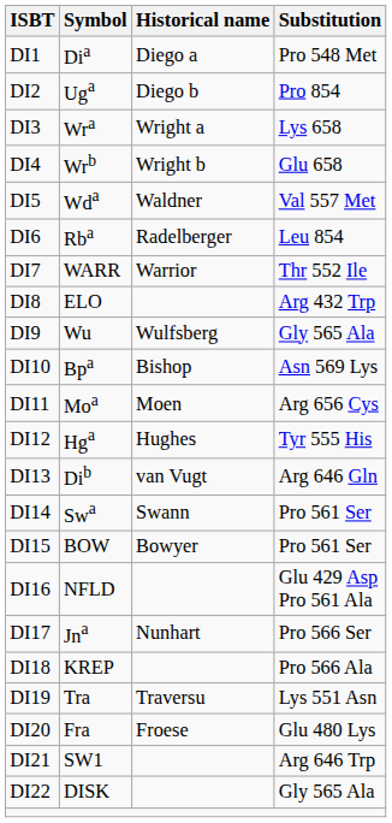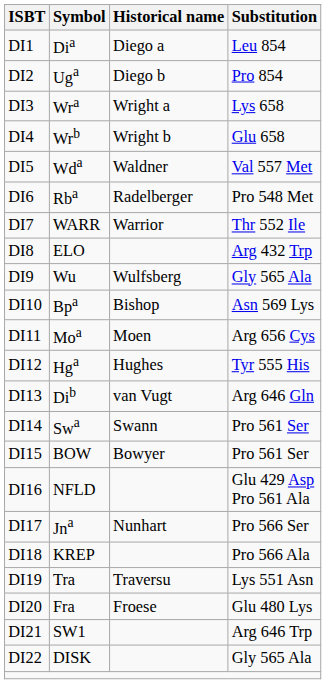 <table class="wikitable sortable">
 <tr>
 <th>ISBT</th>
 <th>Symbol</th>
 <th>Historical name</th>
 <th>Substitution</th>
 </tr>
 <tr>
 <td>DI1</td>
 <td>Di<sup>a</sup></td>
 <td>Diego a</td>
-<td>Pro 548 Met</td>
+<td><a href='#'>Leu</a> 854</td>
 </tr>
 <tr>
 <td>DI2</td>
 <td>Ug<sup>a</sup></td>
 <td>Diego b</td>
 <td><a href='#'>Pro</a> 854</td>
 </tr>
 <tr>
 <td>DI3</td>
 <td>Wr<sup>a</sup></td>
 <td>Wright a</td>
 <td><a href='#'>Lys</a> 658</td>
 </tr>
 <tr>
 <td>DI4</td>
 <td>Wr<sup>b</sup></td>
 <td>Wright b</td>
 <td><a href='#'>Glu</a> 658</td>
 </tr>
 <tr>
 <td>DI5</td>
 <td>Wd<sup>a</sup></td>
 <td>Waldner</td>
 <td><a href='#'>Val</a> 557 <a href='#'>Met</a></td>
 </tr>
 <tr>
 <td>DI6</td>
 <td>Rb<sup>a</sup></td>
 <td>Radelberger</td>
-<td><a href='#'>Leu</a> 854</td>
+<td>Pro 548 Met</td>
 </tr>
 <tr>
 <td>DI7</td>
 <td>WARR</td>
 <td>Warrior</td>
 <td><a href='#'>Thr</a> 552 <a href='#'>Ile</a></td>
 </tr>
 <tr>
 <td>DI8</td>
 <td>ELO</td>
 <td></td>
 <td><a href='#'>Arg</a> 432 <a href='#'>Trp</a></td>
 </tr>
 <tr>
 <td>DI9</td>
 <td>Wu</td>
 <td>Wulfsberg</td>
 <td><a href='#'>Gly</a> 565 <a href='#'>Ala</a></td>
 </tr>
 <tr>
 <td>DI10</td>
 <td>Bp<sup>a</sup></td>
 <td>Bishop</td>
 <td><a href='#'>Asn</a> 569 Lys</td>
 </tr>
 <tr>
 <td>DI11</td>
 <td>Mo<sup>a</sup></td>
 <td>Moen</td>
 <td>Arg 656 <a href='#'>Cys</a></td>
 </tr>
 <tr>
 <td>DI12</td>
 <td>Hg<sup>a</sup></td>
 <td>Hughes</td>
 <td><a href='#'>Tyr</a> 555 <a href='#'>His</a></td>
 </tr>
 <tr>
 <td>DI13</td>
 <td>Di<sup>b</sup></td>
 <td>van Vugt</td>
 <td>Arg 646 <a href='#'>Gln</a></td>
 </tr>
 <tr>
 <td>DI14</td>
 <td>Sw<sup>a</sup></td>
 <td>Swann</td>
 <td>Pro 561 <a href='#'>Ser</a></td>
 </tr>
 <tr>
 <td>DI15</td>
 <td>BOW</td>
 <td>Bowyer</td>
 <td>Pro 561 Ser</td>
 </tr>
 <tr>
 <td>DI16</td>
 <td>NFLD</td>
 <td></td>
 <td>Glu 429 <a href='#'>Asp</a> <br> Pro 561 Ala</td>
 </tr>
 <tr>
 <td>DI17</td>
 <td>Jn<sup>a</sup></td>
 <td>Nunhart</td>
 <td>Pro 566 Ser</td>
 </tr>
 <tr>
 <td>DI18</td>
 <td>KREP</td>
 <td></td>
 <td>Pro 566 Ala</td>
 </tr>
 <tr>
 <td>DI19</td>
 <td>Tra</td>
 <td>Traversu</td>
 <td>Lys 551 Asn</td>
 </tr>
 <tr>
 <td>DI20</td>
 <td>Fra</td>
 <td>Froese</td>
 <td>Glu 480 Lys</td>
 </tr>
 <tr>
 <td>DI21</td>
 <td>SW1</td>
 <td></td>
 <td>Arg 646 Trp</td>
 </tr>
 <tr>
 <td>DI22</td>
 <td>DISK</td>
 <td></td>
 <td>Gly 565 Ala</td>
 </tr>
 <tr>
 <td colspan="4"></td>
 </tr>
 </table>
